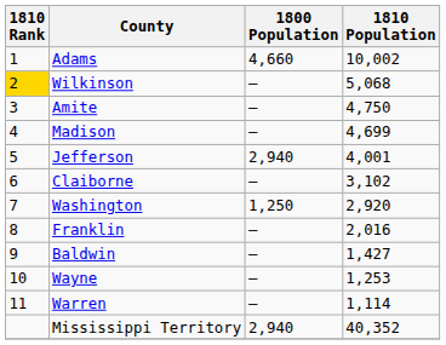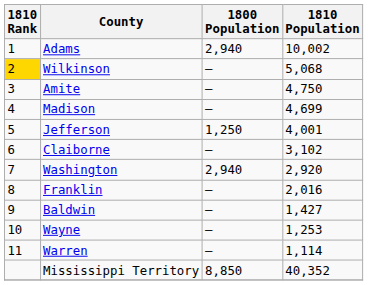 <table class=wikitable>
 <tr>
 <th>1810<br>Rank</th>
 <th>County</th>
 <th>1800<br>Population</th>
 <th>1810<br>Population</th>
 </tr>
 <tr>
 <td>1</td>
 <td><a href='#'>Adams</a></td>
-<td>4,660</td>
+<td>2,940</td>
 <td>10,002</td>
 </tr>
 <tr>
 <td style="background: gold;">2</td>
 <td><a href='#'>Wilkinson</a></td>
 <td>–</td>
 <td>5,068</td>
 </tr>
 <tr>
 <td>3</td>
 <td><a href='#'>Amite</a></td>
 <td>–</td>
 <td>4,750</td>
 </tr>
 <tr>
 <td>4</td>
 <td><a href='#'>Madison</a></td>
 <td>–</td>
 <td>4,699</td>
 </tr>
 <tr>
 <td>5</td>
 <td><a href='#'>Jefferson</a></td>
-<td>2,940</td>
+<td>1,250</td>
 <td>4,001</td>
 </tr>
 <tr>
 <td>6</td>
 <td><a href='#'>Claiborne</a></td>
 <td>–</td>
 <td>3,102</td>
 </tr>
 <tr>
 <td>7</td>
 <td><a href='#'>Washington</a></td>
-<td>1,250</td>
+<td>2,940</td>
 <td>2,920</td>
 </tr>
 <tr>
 <td>8</td>
 <td><a href='#'>Franklin</a></td>
 <td>–</td>
 <td>2,016</td>
 </tr>
 <tr>
 <td>9</td>
 <td><a href='#'>Baldwin</a></td>
 <td>–</td>
 <td>1,427</td>
 </tr>
 <tr>
 <td>10</td>
 <td><a href='#'>Wayne</a></td>
 <td>–</td>
 <td>1,253</td>
 </tr>
 <tr>
 <td>11</td>
 <td><a href='#'>Warren</a></td>
 <td>–</td>
 <td>1,114</td>
 </tr>
 <tr>
 <td></td>
 <td>Mississippi Territory</td>
-<td>2,940</td>
+<td>8,850</td>
 <td>40,352</td>
 </tr>
 <tr>
 </tr>
 </table>
